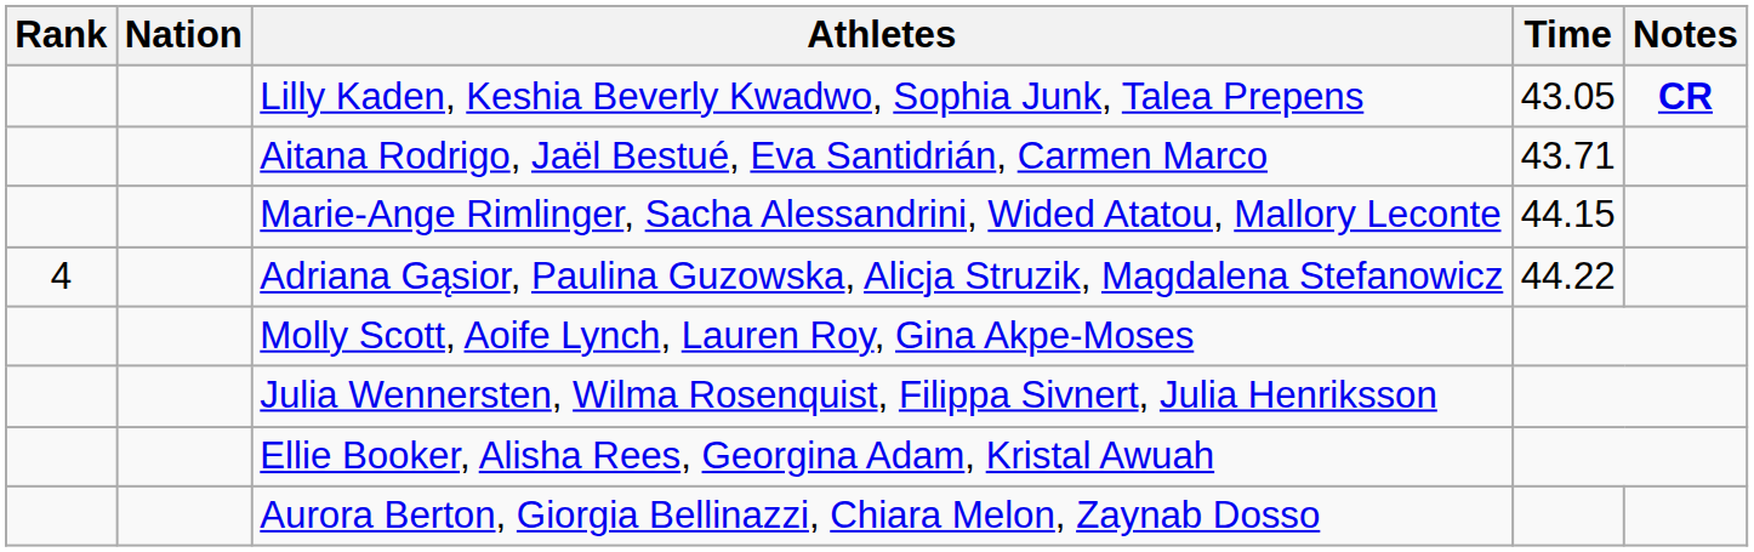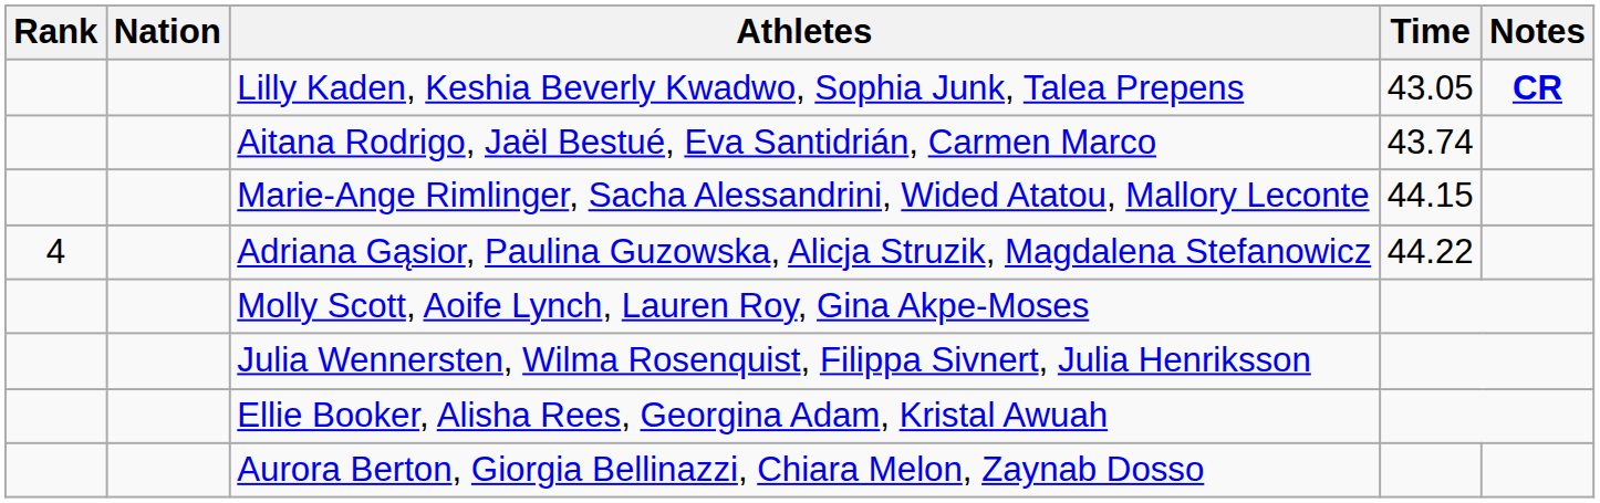 <table class="wikitable sortable" style="text-align:center">
 <tr>
 <th>Rank</th>
 <th>Nation</th>
 <th>Athletes</th>
 <th>Time</th>
 <th>Notes</th>
 </tr>
 <tr>
 <td></td>
 <td align=left></td>
 <td align=left><a href='#'>Lilly Kaden</a>, <a href='#'>Keshia Beverly Kwadwo</a>, <a href='#'>Sophia Junk</a>, <a href='#'>Talea Prepens</a></td>
 <td>43.05</td>
 <td><strong><a href='#'>CR</a></strong></td>
 </tr>
 <tr>
 <td></td>
 <td align=left></td>
 <td align=left><a href='#'>Aitana Rodrigo</a>, <a href='#'>Jaël Bestué</a>, <a href='#'>Eva Santidrián</a>, <a href='#'>Carmen Marco</a></td>
-<td>43.71</td>
+<td>43.74</td>
 <td></td>
 </tr>
 <tr>
 <td></td>
 <td align=left></td>
 <td align=left><a href='#'>Marie-Ange Rimlinger</a>, <a href='#'>Sacha Alessandrini</a>, <a href='#'>Wided Atatou</a>, <a href='#'>Mallory Leconte</a></td>
 <td>44.15</td>
 <td></td>
 </tr>
 <tr>
 <td>4</td>
 <td align=left></td>
 <td align=left><a href='#'>Adriana Gąsior</a>, <a href='#'>Paulina Guzowska</a>, <a href='#'>Alicja Struzik</a>, <a href='#'>Magdalena Stefanowicz</a></td>
 <td>44.22</td>
 <td></td>
 </tr>
 <tr>
 <td></td>
 <td align=left></td>
 <td align=left><a href='#'>Molly Scott</a>, <a href='#'>Aoife Lynch</a>, <a href='#'>Lauren Roy</a>, <a href='#'>Gina Akpe-Moses</a></td>
 <td colspan=2></td>
 </tr>
 <tr>
 <td></td>
 <td align=left></td>
 <td align=left><a href='#'>Julia Wennersten</a>, <a href='#'>Wilma Rosenquist</a>, <a href='#'>Filippa Sivnert</a>, <a href='#'>Julia Henriksson</a></td>
 <td colspan=2></td>
 </tr>
 <tr>
 <td></td>
 <td align=left></td>
 <td align=left><a href='#'>Ellie Booker</a>, <a href='#'>Alisha Rees</a>, <a href='#'>Georgina Adam</a>, <a href='#'>Kristal Awuah</a></td>
 <td colspan=2></td>
 </tr>
 <tr>
 <td></td>
 <td align=left></td>
 <td align=left><a href='#'>Aurora Berton</a>, <a href='#'>Giorgia Bellinazzi</a>, <a href='#'>Chiara Melon</a>, <a href='#'>Zaynab Dosso</a></td>
 <td></td>
 <td></td>
 </tr>
 </table>
